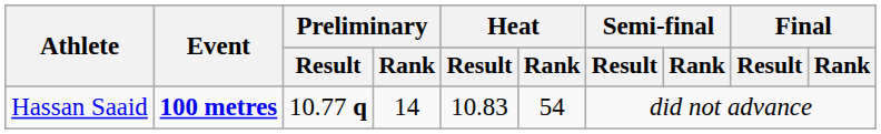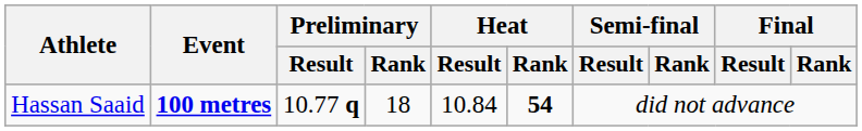 <table class=wikitable style=font-size:90%>
 <tr>
 <th rowspan=2>Athlete</th>
 <th rowspan=2>Event</th>
 <th colspan=2>Preliminary</th>
 <th colspan=2>Heat</th>
 <th colspan=2>Semi-final</th>
 <th colspan=2>Final</th>
 </tr>
 <tr style=font-size:95%>
 <th>Result</th>
 <th>Rank</th>
 <th>Result</th>
 <th>Rank</th>
 <th>Result</th>
 <th>Rank</th>
 <th>Result</th>
 <th>Rank</th>
 </tr>
 <tr align=center>
 <td align=left><a href='#'>Hassan Saaid</a></td>
 <td align=left><strong><a href='#'>100 metres</a></strong></td>
 <td>10.77 <strong>q</strong></td>
-<td>14</td>
-<td>10.83</td>
-<td>54</td>
+<td>18</td>
+<td>10.84</td>
+<td><strong>54</strong></td>
 <td colspan="4"><em>did not advance</em></td>
 </tr>
 </table>
